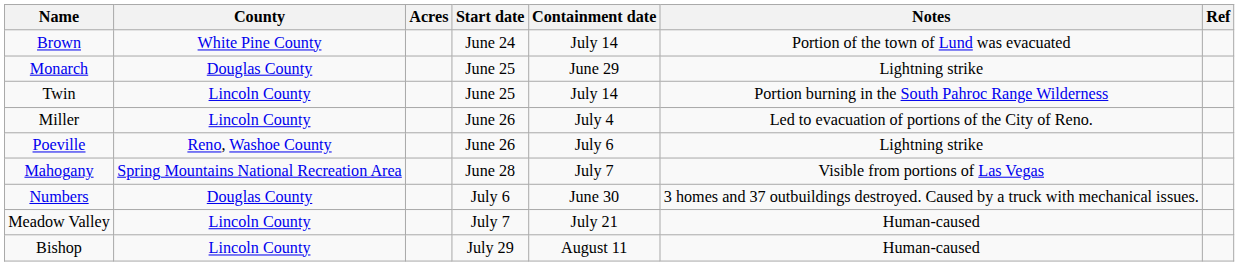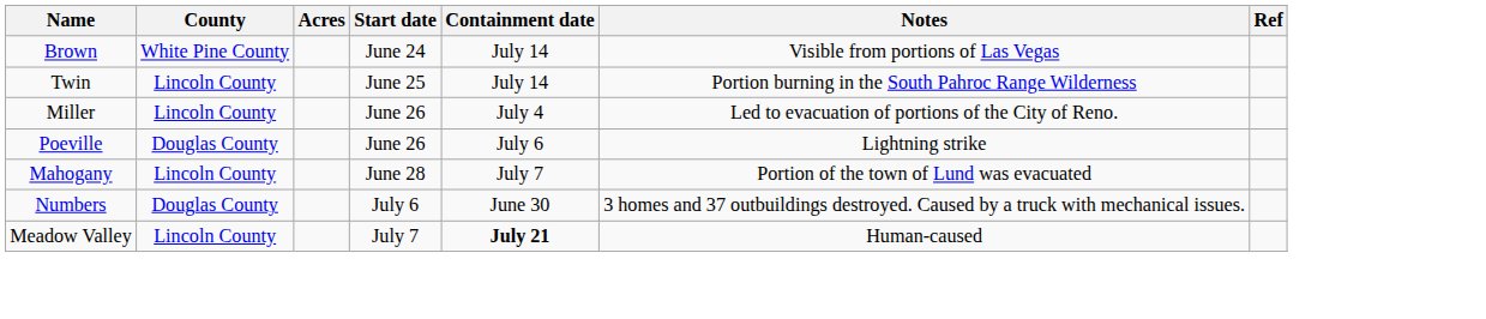 <table class="wikitable sortable mw-collapsible" style="text-align:center;">
 <tr>
 <th>Name</th>
 <th>County </th>
 <th>Acres</th>
 <th>Start date</th>
 <th>Containment date</th>
 <th>Notes</th>
 <th class="unsortable">Ref</th>
 </tr>
 <tr>
 <td><a href='#'>Brown</a></td>
 <td><a href='#'>White Pine County</a></td>
 <td></td>
 <td>June 24</td>
 <td>July 14</td>
-<td>Portion of the town of <a href='#'>Lund</a> was evacuated</td>
-<td></td>
-</tr>
-<tr>
-<td><a href='#'>Monarch</a></td>
-<td><a href='#'>Douglas County</a></td>
-<td></td>
-<td>June 25</td>
-<td>June 29</td>
-<td>Lightning strike</td>
+<td>Visible from portions of <a href='#'>Las Vegas</a></td>
 <td></td>
 </tr>
 <tr>
 <td>Twin</td>
 <td><a href='#'>Lincoln County</a></td>
 <td></td>
 <td>June 25</td>
 <td>July 14</td>
 <td>Portion burning in the <a href='#'>South Pahroc Range Wilderness</a></td>
 <td></td>
 </tr>
 <tr>
 <td>Miller</td>
 <td><a href='#'>Lincoln County</a></td>
 <td></td>
 <td>June 26</td>
 <td>July 4</td>
 <td>Led to evacuation of portions of the City of Reno.</td>
 <td></td>
 </tr>
 <tr>
 <td><a href='#'>Poeville</a></td>
-<td><a href='#'>Reno</a>, <a href='#'>Washoe County</a></td>
+<td><a href='#'>Douglas County</a></td>
 <td></td>
 <td>June 26</td>
 <td>July 6</td>
 <td>Lightning strike</td>
 <td></td>
 </tr>
 <tr>
 <td><a href='#'>Mahogany</a></td>
-<td><a href='#'>Spring Mountains National Recreation Area</a></td>
+<td><a href='#'>Lincoln County</a></td>
 <td></td>
 <td>June 28</td>
 <td>July 7</td>
-<td>Visible from portions of <a href='#'>Las Vegas</a></td>
+<td>Portion of the town of <a href='#'>Lund</a> was evacuated</td>
 <td></td>
 </tr>
 <tr>
 <td><a href='#'>Numbers</a></td>
 <td><a href='#'>Douglas County</a></td>
 <td></td>
 <td>July 6</td>
 <td>June 30</td>
 <td>3 homes and 37 outbuildings destroyed. Caused by a truck with mechanical issues.</td>
 <td></td>
 </tr>
 <tr>
 <td>Meadow Valley</td>
 <td><a href='#'>Lincoln County</a></td>
 <td></td>
 <td>July 7</td>
-<td>July 21</td>
-<td>Human-caused</td>
-<td></td>
-</tr>
-<tr>
-<td>Bishop</td>
-<td><a href='#'>Lincoln County</a></td>
-<td></td>
-<td>July 29</td>
-<td>August 11</td>
+<td><strong>July 21</strong></td>
 <td>Human-caused</td>
 <td></td>
 </tr>
 </table>
